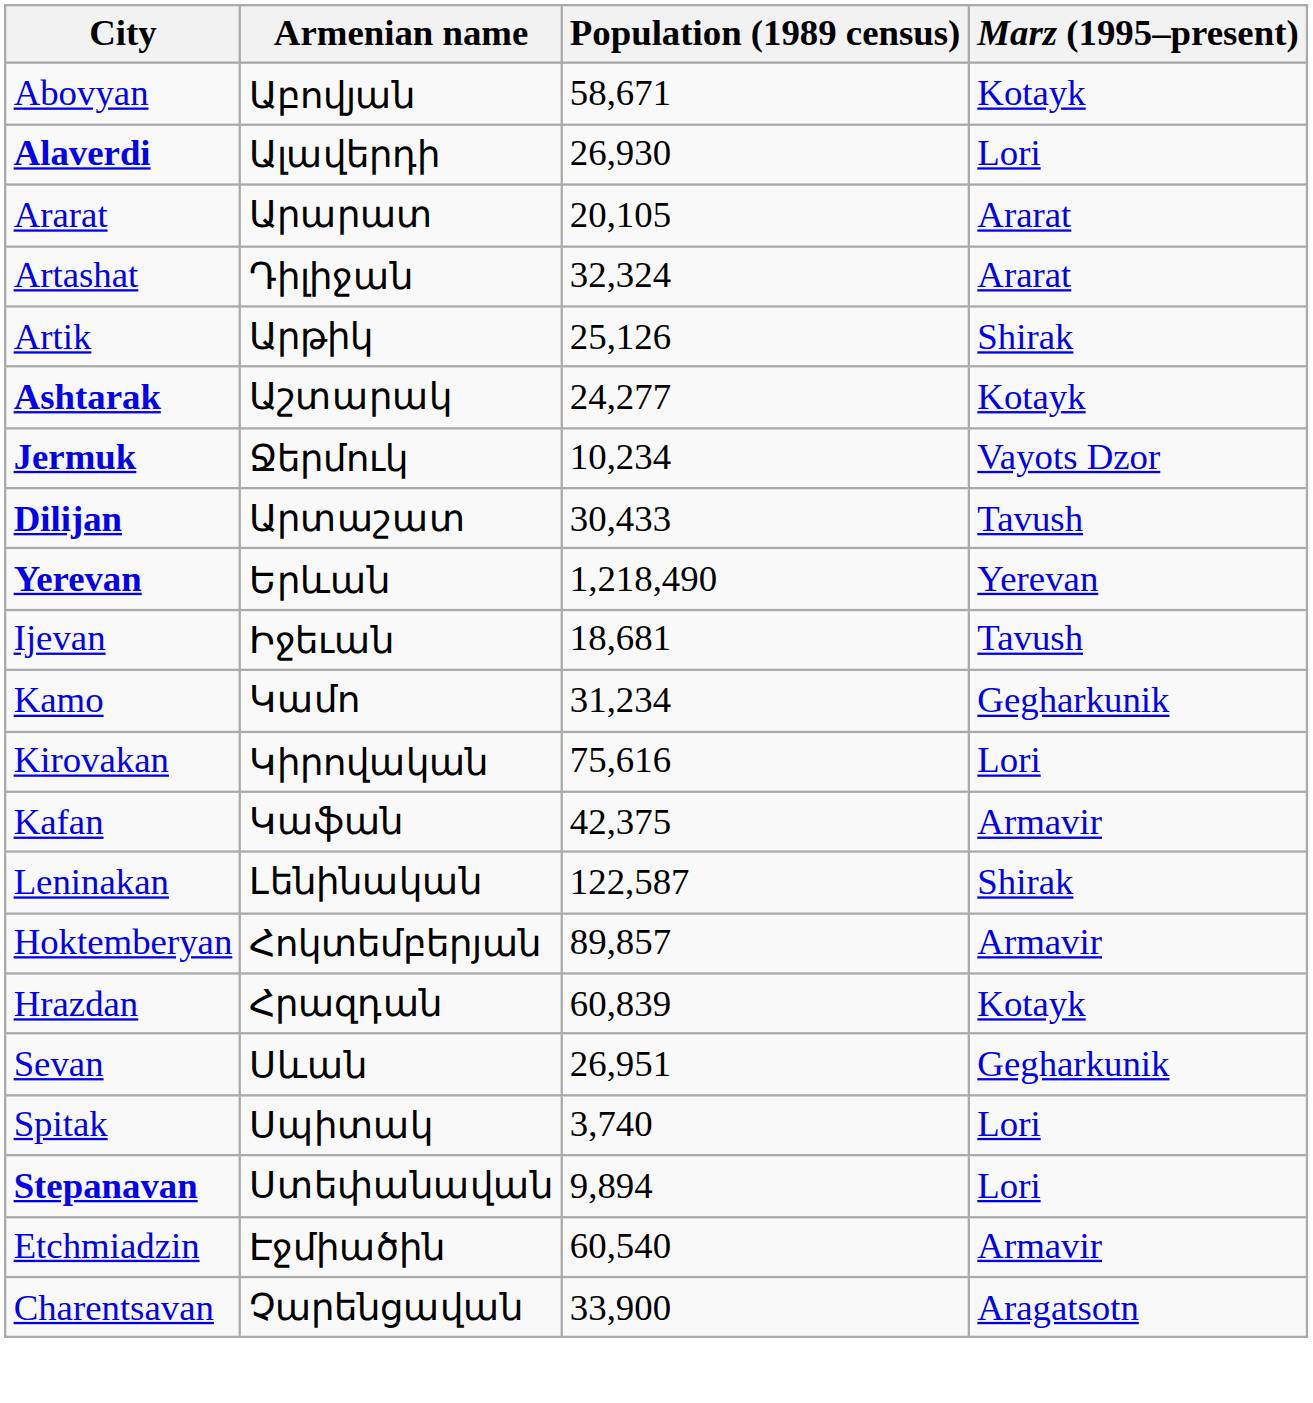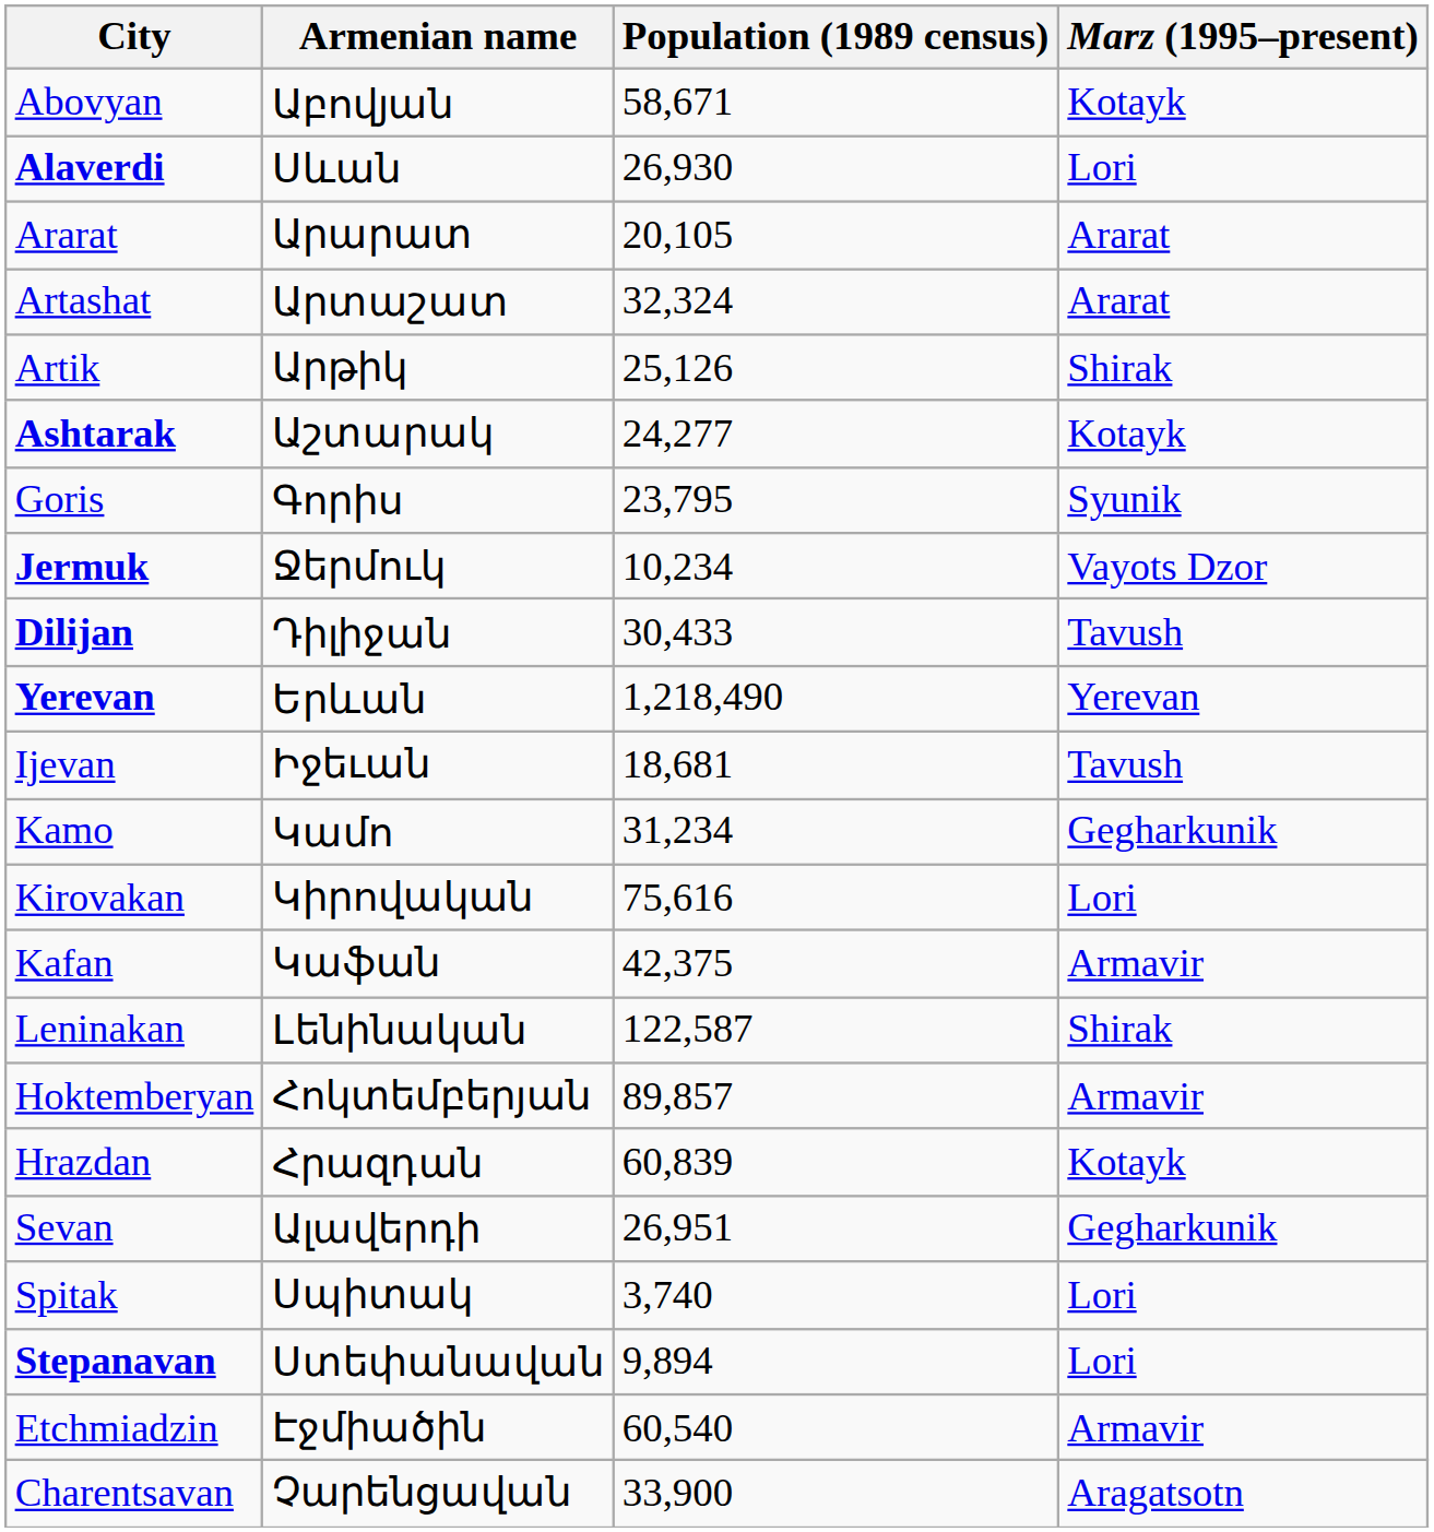 <table class="wikitable sortable">
 <tr>
 <th>City</th>
 <th>Armenian name</th>
 <th>Population (1989 census)</th>
 <th><em>Marz</em> (1995–present)</th>
 </tr>
 <tr>
 <td><a href='#'>Abovyan</a></td>
 <td>Աբովյան</td>
 <td>58,671</td>
 <td><a href='#'>Kotayk</a></td>
 </tr>
 <tr>
 <td><a href='#'><strong>Alaverdi</strong></a></td>
-<td>Ալավերդի</td>
+<td>Սևան</td>
 <td>26,930</td>
 <td><a href='#'>Lori</a></td>
 </tr>
 <tr>
 <td><a href='#'>Ararat</a></td>
 <td>Արարատ</td>
 <td>20,105</td>
 <td><a href='#'>Ararat</a></td>
 </tr>
 <tr>
 <td><a href='#'>Artashat</a></td>
-<td>Դիլիջան</td>
+<td>Արտաշատ</td>
 <td>32,324</td>
 <td><a href='#'>Ararat</a></td>
 </tr>
 <tr>
 <td><a href='#'>Artik</a></td>
 <td>Արթիկ</td>
 <td>25,126</td>
 <td><a href='#'>Shirak</a></td>
 </tr>
 <tr>
 <td><strong><a href='#'>Ashtarak</a></strong></td>
 <td>Աշտարակ</td>
 <td>24,277</td>
 <td><a href='#'>Kotayk</a></td>
 </tr>
 <tr>
+<td><a href='#'>Goris</a></td>
+<td>Գորիս</td>
+<td>23,795</td>
+<td><a href='#'>Syunik</a></td>
+</tr>
+<tr>
 <td><strong><a href='#'>Jermuk</a></strong></td>
 <td>Ջերմուկ</td>
 <td>10,234</td>
 <td><a href='#'>Vayots Dzor</a></td>
 </tr>
 <tr>
 <td><strong><a href='#'>Dilijan</a></strong></td>
-<td>Արտաշատ</td>
+<td>Դիլիջան</td>
 <td>30,433</td>
 <td><a href='#'>Tavush</a></td>
 </tr>
 <tr>
 <td><strong><a href='#'>Yerevan</a></strong></td>
 <td>Երևան</td>
 <td>1,218,490</td>
 <td><a href='#'>Yerevan</a></td>
 </tr>
 <tr>
 <td><a href='#'>Ijevan</a></td>
 <td>Իջեւան</td>
 <td>18,681</td>
 <td><a href='#'>Tavush</a></td>
 </tr>
 <tr>
 <td><a href='#'>Kamo</a></td>
 <td>Կամո</td>
 <td>31,234</td>
 <td><a href='#'>Gegharkunik</a></td>
 </tr>
 <tr>
 <td><a href='#'>Kirovakan</a></td>
 <td>Կիրովական</td>
 <td>75,616</td>
 <td><a href='#'>Lori</a></td>
 </tr>
 <tr>
 <td><a href='#'>Kafan</a></td>
 <td>Կաֆան</td>
 <td>42,375</td>
 <td><a href='#'>Armavir</a></td>
 </tr>
 <tr>
 <td><a href='#'>Leninakan</a></td>
 <td>Լենինական</td>
 <td>122,587</td>
 <td><a href='#'>Shirak</a></td>
 </tr>
 <tr>
 <td><a href='#'>Hoktemberyan</a></td>
 <td>Հոկտեմբերյան</td>
 <td>89,857</td>
 <td><a href='#'>Armavir</a></td>
 </tr>
 <tr>
 <td><a href='#'>Hrazdan</a></td>
 <td>Հրազդան</td>
 <td>60,839</td>
 <td><a href='#'>Kotayk</a></td>
 </tr>
 <tr>
 <td><a href='#'>Sevan</a></td>
-<td>Սևան</td>
+<td>Ալավերդի</td>
 <td>26,951</td>
 <td><a href='#'>Gegharkunik</a></td>
 </tr>
 <tr>
 <td><a href='#'>Spitak</a></td>
 <td>Սպիտակ</td>
 <td>3,740</td>
 <td><a href='#'>Lori</a></td>
 </tr>
 <tr>
 <td><strong><a href='#'>Stepanavan</a></strong></td>
 <td>Ստեփանավան</td>
 <td>9,894</td>
 <td><a href='#'>Lori</a></td>
 </tr>
 <tr>
 <td><a href='#'>Etchmiadzin</a></td>
 <td>Էջմիածին</td>
 <td>60,540</td>
 <td><a href='#'>Armavir</a></td>
 </tr>
 <tr>
 <td><a href='#'>Charentsavan</a></td>
 <td>Չարենցավան</td>
 <td>33,900</td>
 <td><a href='#'>Aragatsotn</a></td>
 </tr>
 </table>
